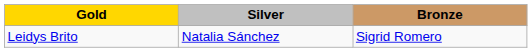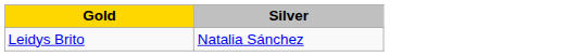 <table class="wikitable" style="text-align:left">
 <tr align="center">
 <td width=200 bgcolor=gold><strong>Gold</strong></td>
 <td width=200 bgcolor=silver><strong>Silver</strong></td>
-<td width=200 bgcolor=CC9966><strong>Bronze</strong></td>
 </tr>
 <tr>
 <td><a href='#'>Leidys Brito</a><br><em></em></td>
 <td><a href='#'>Natalia Sánchez</a><br><em></em></td>
-<td><a href='#'>Sigrid Romero</a><br><em></em></td>
 </tr>
 </table>
